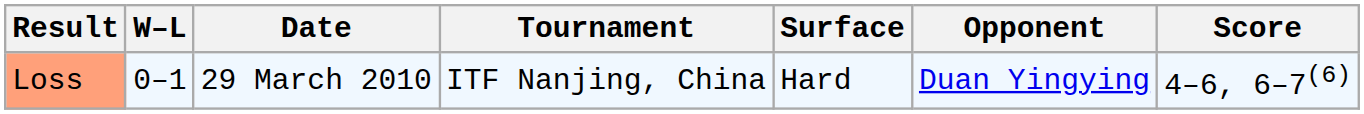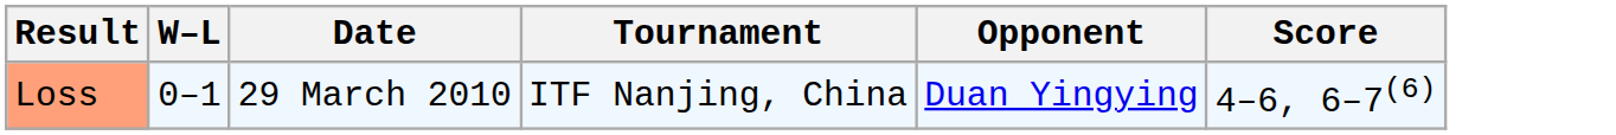 <table class="sortable wikitable" style="font-size:97%;">
 <tr>
 <th>Result</th>
 <th class="unsortable">W–L</th>
 <th>Date</th>
 <th>Tournament</th>
-<th>Surface</th>
 <th>Opponent</th>
 <th class="unsortable">Score</th>
 </tr>
 <tr bgcolor="#f0f8ff">
 <td bgcolor="FFA07A">Loss</td>
 <td>0–1</td>
 <td>29 March 2010</td>
 <td>ITF Nanjing, China</td>
-<td>Hard</td>
 <td> <a href='#'>Duan Yingying</a></td>
 <td>4–6, 6–7<sup>(6)</sup></td>
 </tr>
 </table>
